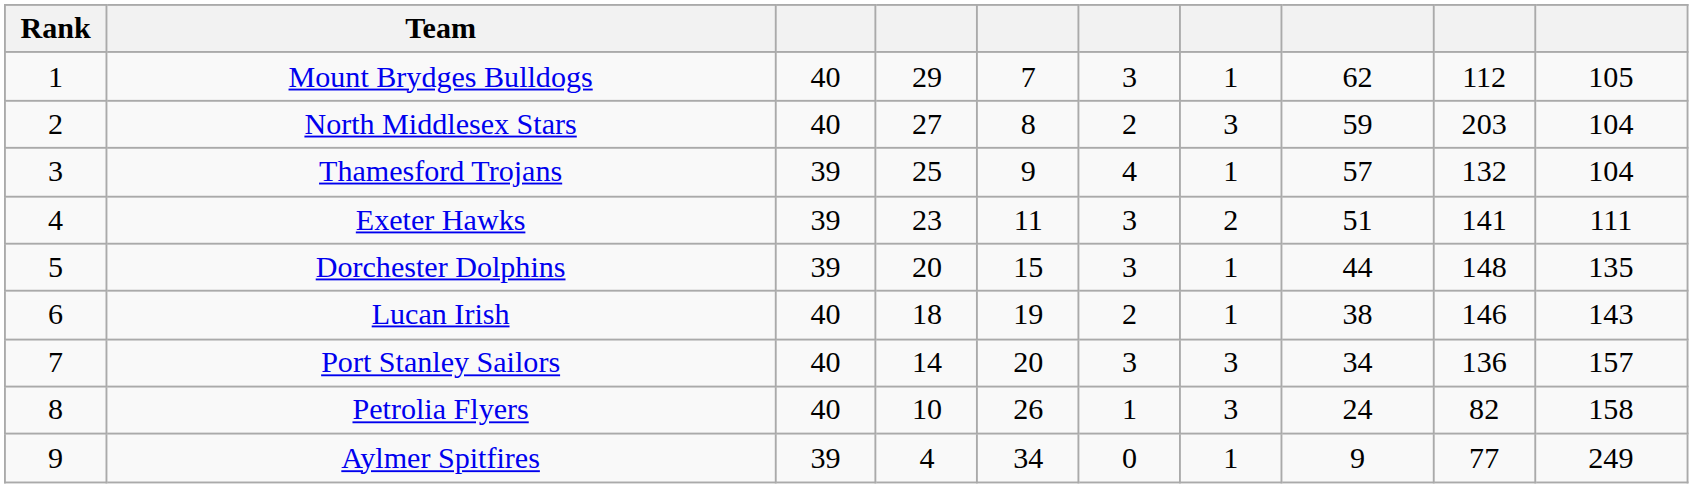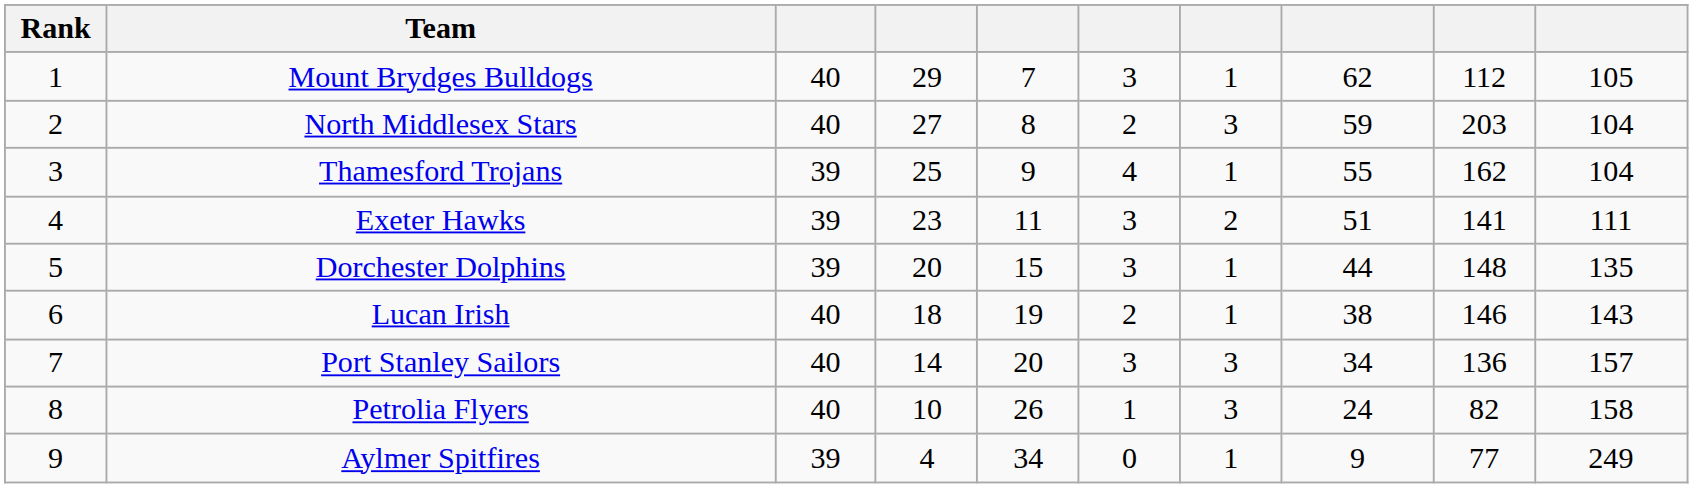 <table class="wikitable" style="text-align:center">
 <tr>
 <th bgcolor="#DDDDFF" width="5%">Rank</th>
 <th bgcolor="#DDDDFF" width="33%">Team</th>
 <th bgcolor="#DDDDFF" width="5%"></th>
 <th bgcolor="#DDDDFF" width="5%"></th>
 <th bgcolor="#DDDDFF" width="5%"></th>
 <th bgcolor="#DDDDFF" width="5%"></th>
 <th bgcolor="#DDDDFF" width="5%"></th>
 <th bgcolor="#DDDDFF" width="7.5%"></th>
 <th bgcolor="#DDDDFF" width="5%"></th>
 <th bgcolor="#DDDDFF" width="7.5%"></th>
 </tr>
 <tr>
 <td>1</td>
 <td><a href='#'>Mount Brydges Bulldogs</a></td>
 <td>40</td>
 <td>29</td>
 <td>7</td>
 <td>3</td>
 <td>1</td>
 <td>62</td>
 <td>112</td>
 <td>105</td>
 </tr>
 <tr>
 <td>2</td>
 <td><a href='#'>North Middlesex Stars</a></td>
 <td>40</td>
 <td>27</td>
 <td>8</td>
 <td>2</td>
 <td>3</td>
 <td>59</td>
 <td>203</td>
 <td>104</td>
 </tr>
 <tr>
 <td>3</td>
 <td><a href='#'>Thamesford Trojans</a></td>
 <td>39</td>
 <td>25</td>
 <td>9</td>
 <td>4</td>
 <td>1</td>
-<td>57</td>
-<td>132</td>
+<td>55</td>
+<td>162</td>
 <td>104</td>
 </tr>
 <tr>
 <td>4</td>
 <td><a href='#'>Exeter Hawks</a></td>
 <td>39</td>
 <td>23</td>
 <td>11</td>
 <td>3</td>
 <td>2</td>
 <td>51</td>
 <td>141</td>
 <td>111</td>
 </tr>
 <tr>
 <td>5</td>
 <td><a href='#'>Dorchester Dolphins</a></td>
 <td>39</td>
 <td>20</td>
 <td>15</td>
 <td>3</td>
 <td>1</td>
 <td>44</td>
 <td>148</td>
 <td>135</td>
 </tr>
 <tr>
 <td>6</td>
 <td><a href='#'>Lucan Irish</a></td>
 <td>40</td>
 <td>18</td>
 <td>19</td>
 <td>2</td>
 <td>1</td>
 <td>38</td>
 <td>146</td>
 <td>143</td>
 </tr>
 <tr>
 <td>7</td>
 <td><a href='#'>Port Stanley Sailors</a></td>
 <td>40</td>
 <td>14</td>
 <td>20</td>
 <td>3</td>
 <td>3</td>
 <td>34</td>
 <td>136</td>
 <td>157</td>
 </tr>
 <tr>
 <td>8</td>
 <td><a href='#'>Petrolia Flyers</a></td>
 <td>40</td>
 <td>10</td>
 <td>26</td>
 <td>1</td>
 <td>3</td>
 <td>24</td>
 <td>82</td>
 <td>158</td>
 </tr>
 <tr>
 <td>9</td>
 <td><a href='#'>Aylmer Spitfires</a></td>
 <td>39</td>
 <td>4</td>
 <td>34</td>
 <td>0</td>
 <td>1</td>
 <td>9</td>
 <td>77</td>
 <td>249</td>
 </tr>
 </table>
